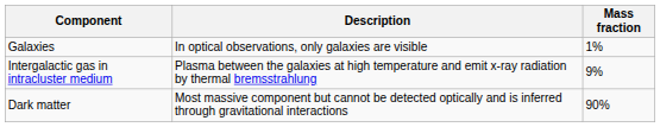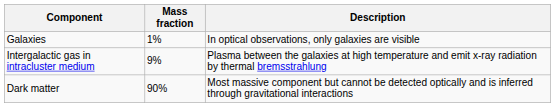 <table class="wikitable">
 <tr>
 <th>Component</th>
+<th>Mass fraction</th>
 <th>Description</th>
-<th>Mass fraction</th>
 </tr>
 <tr>
 <td>Galaxies</td>
+<td>1%</td>
 <td>In optical observations, only galaxies are visible</td>
-<td>1%</td>
 </tr>
 <tr>
 <td>Intergalactic gas in <a href='#'>intracluster medium</a></td>
+<td>9%</td>
 <td>Plasma between the galaxies at high temperature and emit x-ray radiation by thermal <a href='#'>bremsstrahlung</a></td>
-<td>9%</td>
 </tr>
 <tr>
 <td>Dark matter</td>
+<td>90%</td>
 <td>Most massive component but cannot be detected optically and is inferred through gravitational interactions</td>
-<td>90%</td>
 </tr>
 </table>
